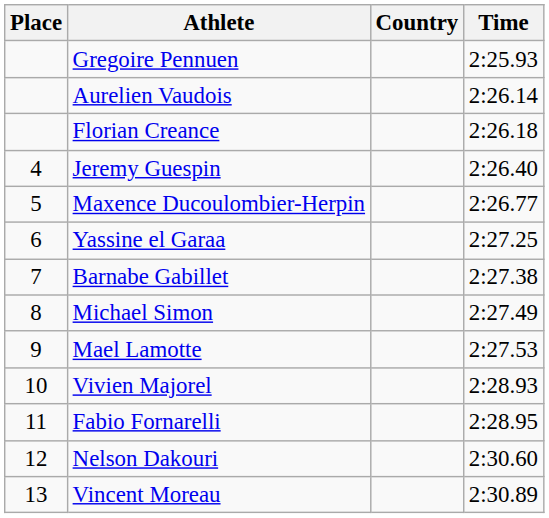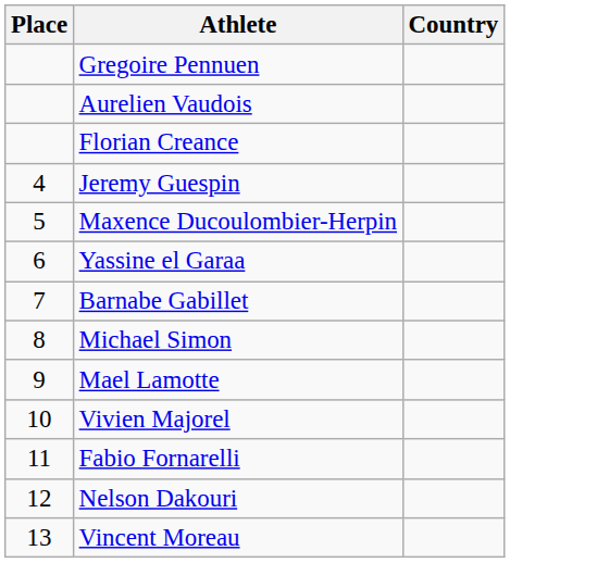 <table class="wikitable">
 <tr>
 <th>Place</th>
 <th>Athlete</th>
 <th>Country</th>
-<th>Time</th>
 </tr>
 <tr>
 <td align=center></td>
 <td><a href='#'>Gregoire Pennuen</a></td>
 <td></td>
-<td>2:25.93</td>
 </tr>
 <tr>
 <td align=center></td>
 <td><a href='#'>Aurelien Vaudois</a></td>
 <td></td>
-<td>2:26.14</td>
 </tr>
 <tr>
 <td align=center></td>
 <td><a href='#'>Florian Creance</a></td>
 <td></td>
-<td>2:26.18</td>
 </tr>
 <tr>
 <td align=center>4</td>
 <td><a href='#'>Jeremy Guespin</a></td>
 <td></td>
-<td>2:26.40</td>
 </tr>
 <tr>
 <td align=center>5</td>
 <td><a href='#'>Maxence Ducoulombier-Herpin</a></td>
 <td></td>
-<td>2:26.77</td>
 </tr>
 <tr>
 <td align=center>6</td>
 <td><a href='#'>Yassine el Garaa</a></td>
 <td></td>
-<td>2:27.25</td>
 </tr>
 <tr>
 <td align=center>7</td>
 <td><a href='#'>Barnabe Gabillet</a></td>
 <td></td>
-<td>2:27.38</td>
 </tr>
 <tr>
 <td align=center>8</td>
 <td><a href='#'>Michael Simon</a></td>
 <td></td>
-<td>2:27.49</td>
 </tr>
 <tr>
 <td align=center>9</td>
 <td><a href='#'>Mael Lamotte</a></td>
 <td></td>
-<td>2:27.53</td>
 </tr>
 <tr>
 <td align=center>10</td>
 <td><a href='#'>Vivien Majorel</a></td>
 <td></td>
-<td>2:28.93</td>
 </tr>
 <tr>
 <td align=center>11</td>
 <td><a href='#'>Fabio Fornarelli</a></td>
 <td></td>
-<td>2:28.95</td>
 </tr>
 <tr>
 <td align=center>12</td>
 <td><a href='#'>Nelson Dakouri</a></td>
 <td></td>
-<td>2:30.60</td>
 </tr>
 <tr>
 <td align=center>13</td>
 <td><a href='#'>Vincent Moreau</a></td>
 <td></td>
-<td>2:30.89</td>
 </tr>
 </table>
